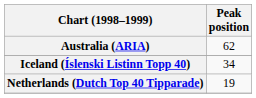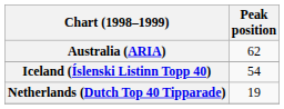 <table class="wikitable sortable plainrowheaders" style="text-align:center">
 <tr>
 <th>Chart (1998–1999)</th>
 <th>Peak<br>position</th>
 </tr>
 <tr>
 <th scope="row">Australia (<a href='#'>ARIA</a>)</th>
 <td>62</td>
 </tr>
 <tr>
 </tr>
 <tr>
 </tr>
 <tr>
 </tr>
 <tr>
 </tr>
 <tr>
 <th scope="row">Iceland (<a href='#'>Íslenski Listinn Topp 40</a>)</th>
-<td>34</td>
+<td>54</td>
 </tr>
 <tr>
 <th scope="row">Netherlands (<a href='#'>Dutch Top 40 Tipparade</a>)</th>
 <td>19</td>
 </tr>
 <tr>
 </tr>
 <tr>
 </tr>
 <tr>
 </tr>
 <tr>
 </tr>
 <tr>
 </tr>
 <tr>
 </tr>
 <tr>
 </tr>
 <tr>
 </tr>
 <tr>
 </tr>
 </table>
